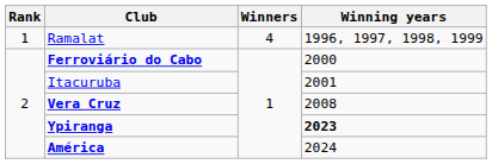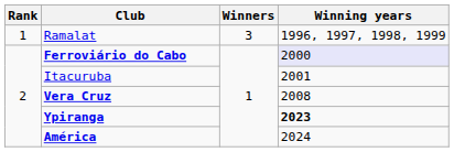 <table class="wikitable sortable">
 <tr>
 <th>Rank</th>
 <th style="width:180px">Club</th>
 <th>Winners</th>
 <th>Winning years</th>
 </tr>
 <tr>
 <td align=center>1</td>
 <td><a href='#'>Ramalat</a></td>
-<td align=center>4</td>
+<td align=center>3</td>
 <td>1996, 1997, 1998, 1999</td>
 </tr>
 <tr>
 <td rowspan=5 align=center>2</td>
 <td><strong><a href='#'>Ferroviário do Cabo</a></strong></td>
 <td rowspan=5 align=center>1</td>
-<td>2000</td>
+<td style="background: lavender;">2000</td>
 </tr>
 <tr>
 <td><a href='#'>Itacuruba</a></td>
 <td>2001</td>
 </tr>
 <tr>
 <td><strong><a href='#'>Vera Cruz</a></strong></td>
 <td>2008</td>
 </tr>
 <tr>
 <td><strong><a href='#'>Ypiranga</a></strong></td>
 <td><strong>2023</strong></td>
 </tr>
 <tr>
 <td><strong><a href='#'>América</a></strong></td>
 <td>2024</td>
 </tr>
 </table>
